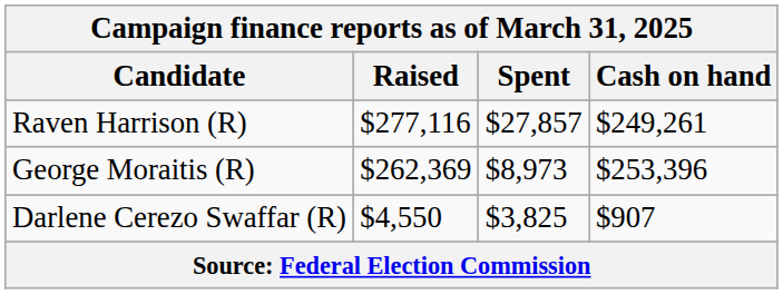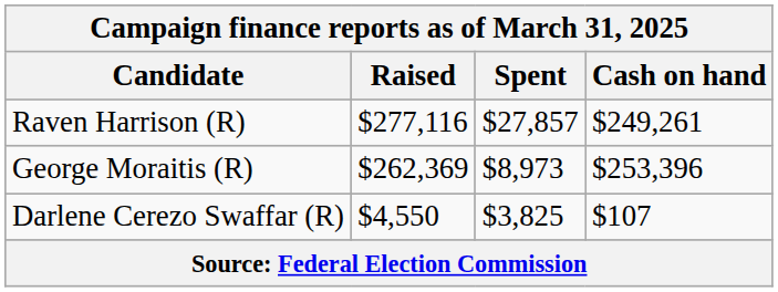 <table class="wikitable sortable">
 <tr>
 <th colspan=4>Campaign finance reports as of March 31, 2025</th>
 </tr>
 <tr style="text-align:center;">
 <th>Candidate</th>
 <th>Raised</th>
 <th>Spent</th>
 <th>Cash on hand</th>
 </tr>
 <tr>
 <td>Raven Harrison (R)</td>
 <td>$277,116</td>
 <td>$27,857</td>
 <td>$249,261</td>
 </tr>
 <tr>
 <td>George Moraitis (R)</td>
 <td>$262,369</td>
 <td>$8,973</td>
 <td>$253,396</td>
 </tr>
 <tr>
 <td>Darlene Cerezo Swaffar (R)</td>
 <td>$4,550</td>
 <td>$3,825</td>
-<td>$907</td>
+<td>$107</td>
 </tr>
 <tr>
 <th colspan="4"><small>Source: <a href='#'>Federal Election Commission</a></small></th>
 </tr>
 </table>
